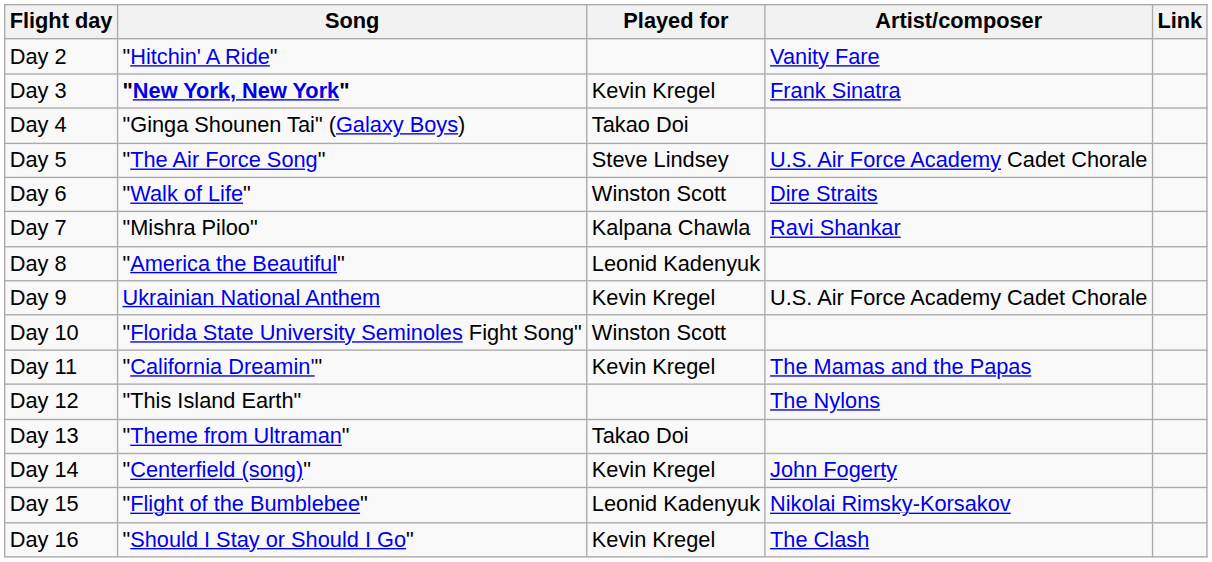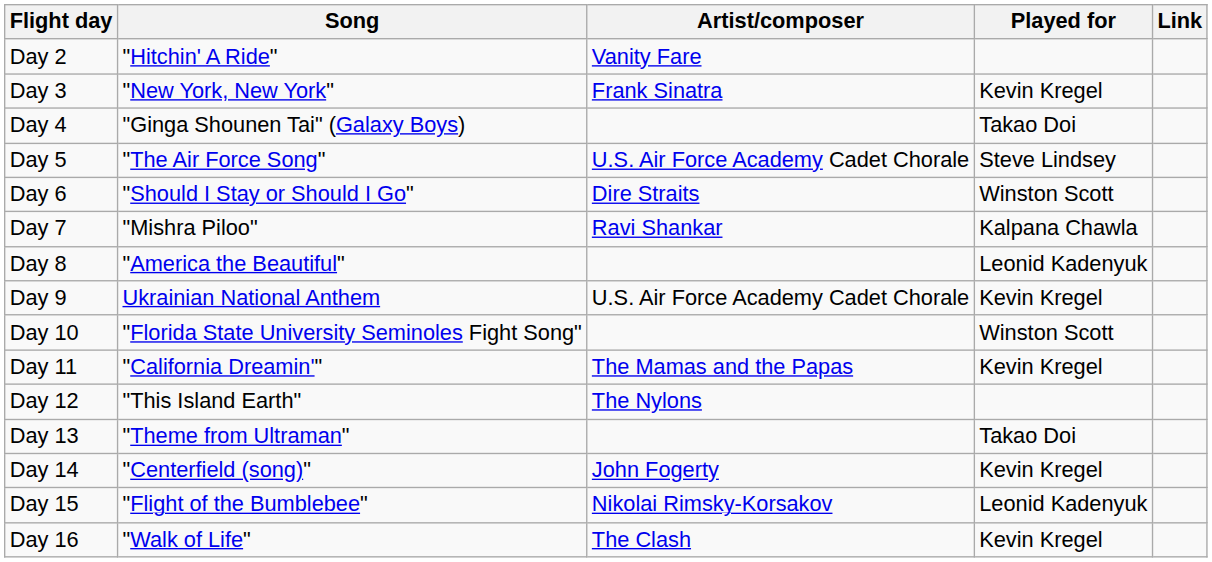 <table class="wikitable">
 <tr>
 <th>Flight day</th>
 <th>Song</th>
+<th>Artist/composer</th>
 <th>Played for</th>
-<th>Artist/composer</th>
 <th>Link</th>
 </tr>
 <tr>
 <td>Day 2</td>
 <td>"<a href='#'>Hitchin' A Ride</a>"</td>
+<td><a href='#'>Vanity Fare</a></td>
 <td></td>
-<td><a href='#'>Vanity Fare</a></td>
 <td></td>
 </tr>
 <tr>
 <td>Day 3</td>
-<td><strong>"<a href='#'>New York, New York</a>"</strong></td>
+<td>"<a href='#'>New York, New York</a>"</td>
+<td><a href='#'>Frank Sinatra</a></td>
 <td>Kevin Kregel</td>
-<td><a href='#'>Frank Sinatra</a></td>
 <td></td>
 </tr>
 <tr>
 <td>Day 4</td>
 <td>"Ginga Shounen Tai" (<a href='#'>Galaxy Boys</a>)</td>
+<td></td>
 <td>Takao Doi</td>
-<td></td>
 <td></td>
 </tr>
 <tr>
 <td>Day 5</td>
 <td>"<a href='#'>The Air Force Song</a>"</td>
+<td><a href='#'>U.S. Air Force Academy</a> Cadet Chorale</td>
 <td>Steve Lindsey</td>
-<td><a href='#'>U.S. Air Force Academy</a> Cadet Chorale</td>
 <td></td>
 </tr>
 <tr>
 <td>Day 6</td>
-<td>"<a href='#'>Walk of Life</a>"</td>
+<td>"<a href='#'>Should I Stay or Should I Go</a>"</td>
+<td><a href='#'>Dire Straits</a></td>
 <td>Winston Scott</td>
-<td><a href='#'>Dire Straits</a></td>
 <td></td>
 </tr>
 <tr>
 <td>Day 7</td>
 <td>"Mishra Piloo"</td>
+<td><a href='#'>Ravi Shankar</a></td>
 <td>Kalpana Chawla</td>
-<td><a href='#'>Ravi Shankar</a></td>
 <td></td>
 </tr>
 <tr>
 <td>Day 8</td>
 <td>"<a href='#'>America the Beautiful</a>"</td>
+<td></td>
 <td>Leonid Kadenyuk</td>
-<td></td>
 <td></td>
 </tr>
 <tr>
 <td>Day 9</td>
 <td><a href='#'>Ukrainian National Anthem</a></td>
+<td>U.S. Air Force Academy Cadet Chorale</td>
 <td>Kevin Kregel</td>
-<td>U.S. Air Force Academy Cadet Chorale</td>
 <td></td>
 </tr>
 <tr>
 <td>Day 10</td>
 <td>"<a href='#'>Florida State University Seminoles</a> Fight Song"</td>
+<td></td>
 <td>Winston Scott</td>
-<td></td>
 <td></td>
 </tr>
 <tr>
 <td>Day 11</td>
 <td>"<a href='#'>California Dreamin'</a>"</td>
+<td><a href='#'>The Mamas and the Papas</a></td>
 <td>Kevin Kregel</td>
-<td><a href='#'>The Mamas and the Papas</a></td>
 <td></td>
 </tr>
 <tr>
 <td>Day 12</td>
 <td>"This Island Earth"</td>
+<td><a href='#'>The Nylons</a></td>
 <td></td>
-<td><a href='#'>The Nylons</a></td>
 <td></td>
 </tr>
 <tr>
 <td>Day 13</td>
 <td>"<a href='#'>Theme from Ultraman</a>"</td>
+<td></td>
 <td>Takao Doi</td>
-<td></td>
 <td></td>
 </tr>
 <tr>
 <td>Day 14</td>
 <td>"<a href='#'>Centerfield (song)</a>"</td>
+<td><a href='#'>John Fogerty</a></td>
 <td>Kevin Kregel</td>
-<td><a href='#'>John Fogerty</a></td>
 <td></td>
 </tr>
 <tr>
 <td>Day 15</td>
 <td>"<a href='#'>Flight of the Bumblebee</a>"</td>
+<td><a href='#'>Nikolai Rimsky-Korsakov</a></td>
 <td>Leonid Kadenyuk</td>
-<td><a href='#'>Nikolai Rimsky-Korsakov</a></td>
 <td></td>
 </tr>
 <tr>
 <td>Day 16</td>
-<td>"<a href='#'>Should I Stay or Should I Go</a>"</td>
+<td>"<a href='#'>Walk of Life</a>"</td>
+<td><a href='#'>The Clash</a></td>
 <td>Kevin Kregel</td>
-<td><a href='#'>The Clash</a></td>
 <td></td>
 </tr>
 </table>
